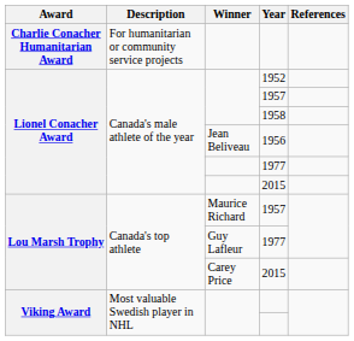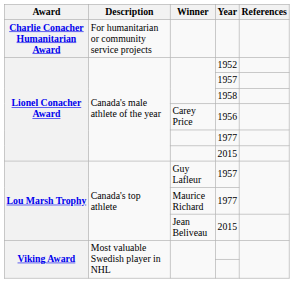 <table class="wikitable sortable" width="75%">
 <tr>
 <th scope="col">Award</th>
 <th scope="col" class="unsortable">Description</th>
 <th scope="col">Winner</th>
 <th scope="col">Year</th>
 <th scope="col" class="unsortable">References</th>
 </tr>
 <tr>
 <th scope="row"><a href='#'>Charlie Conacher Humanitarian Award</a></th>
 <td>For humanitarian or community service projects</td>
 <td></td>
 <td></td>
 <td></td>
 </tr>
 <tr>
 <th scope="row" rowspan="6"><a href='#'>Lionel Conacher Award</a></th>
 <td rowspan="6">Canada's male athlete of the year</td>
 <td rowspan="3"></td>
 <td>1952</td>
 <td></td>
 </tr>
 <tr>
 <td>1957</td>
 <td></td>
 </tr>
 <tr>
 <td>1958</td>
 <td></td>
 </tr>
 <tr>
-<td>Jean Beliveau</td>
+<td>Carey Price</td>
 <td>1956</td>
 <td></td>
 </tr>
 <tr>
 <td></td>
 <td>1977</td>
 <td></td>
 </tr>
 <tr>
 <td></td>
 <td>2015</td>
 <td></td>
 </tr>
 <tr>
 <th scope="row" rowspan="3"><a href='#'>Lou Marsh Trophy</a></th>
 <td rowspan="3">Canada's top athlete</td>
-<td>Maurice Richard</td>
+<td>Guy Lafleur</td>
 <td>1957</td>
 <td rowspan="2"></td>
 </tr>
 <tr>
-<td>Guy Lafleur</td>
+<td>Maurice Richard</td>
 <td>1977</td>
 </tr>
 <tr>
-<td>Carey Price</td>
+<td>Jean Beliveau</td>
 <td>2015</td>
 <td></td>
 </tr>
 <tr>
 <th scope="row" rowspan="2"><a href='#'>Viking Award</a></th>
 <td rowspan="2">Most valuable Swedish player in NHL</td>
 <td rowspan="2"></td>
 <td></td>
 <td rowspan="2"></td>
 </tr>
 <tr>
 <td></td>
 </tr>
 </table>
